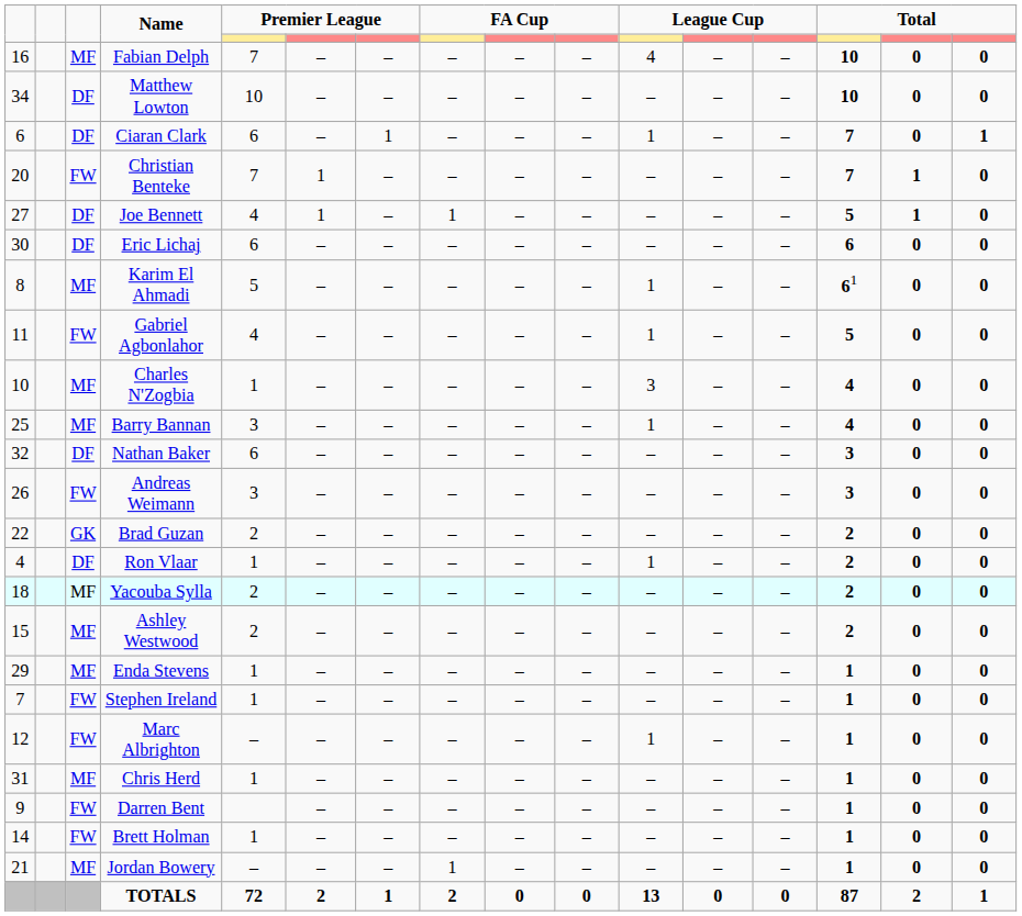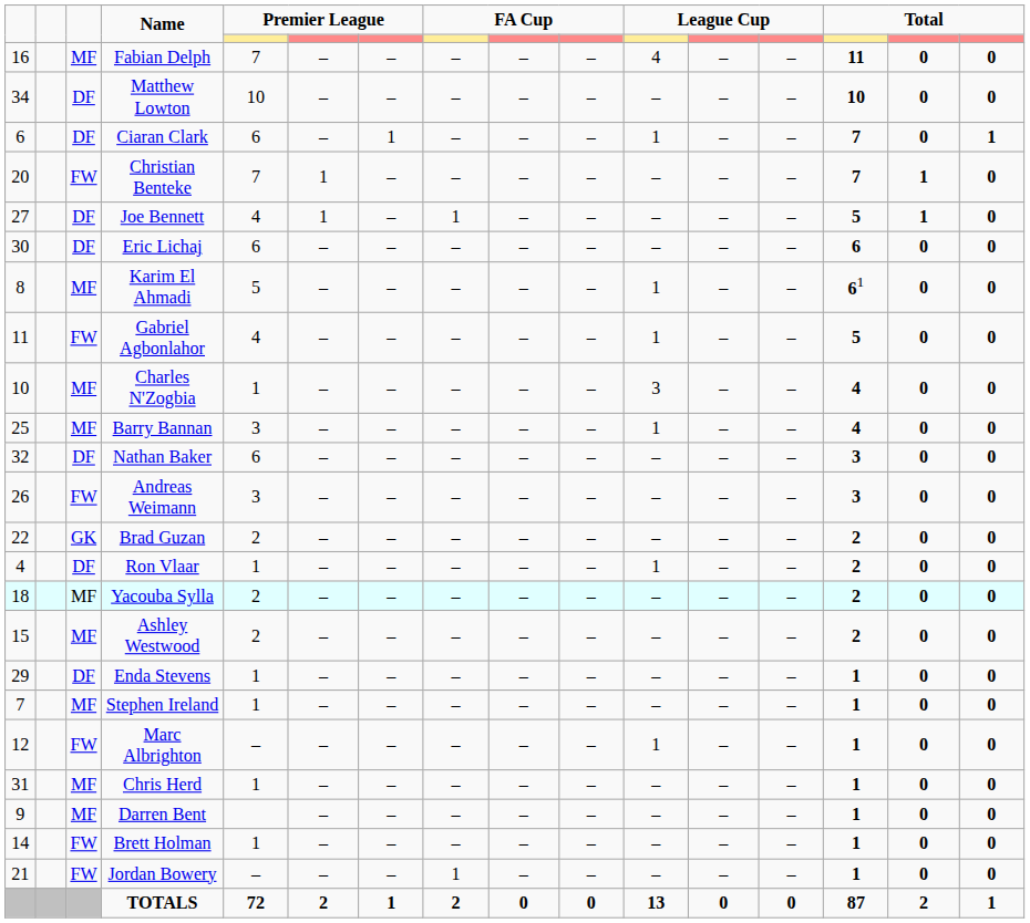 <table class="wikitable" style="font-size: 95%; text-align: center;">
 <tr>
 <td rowspan="2" style="width:3%; text-align:center;"><strong></strong></td>
 <td rowspan="2" style="width:3%; text-align:center;"><strong></strong></td>
 <td rowspan="2" style="width:3%; text-align:center;"><strong></strong></td>
 <td rowspan="2" style="width:12%; text-align:center;"><strong>Name</strong></td>
 <td colspan="3" style="text-align:center;"><strong>Premier League</strong></td>
 <td colspan="3" style="text-align:center;"><strong>FA Cup</strong></td>
 <td colspan="3" style="text-align:center;"><strong>League Cup</strong></td>
 <td colspan="3" style="text-align:center;"><strong>Total</strong></td>
 </tr>
 <tr>
 <th style="width:25px; background:#fe9;"></th>
 <th style="width:28px; background:#ff8888;"></th>
 <th style="width:25px; background:#ff8888;"></th>
 <th style="width:25px; background:#fe9;"></th>
 <th style="width:28px; background:#ff8888;"></th>
 <th style="width:25px; background:#ff8888;"></th>
 <th style="width:25px; background:#fe9;"></th>
 <th style="width:28px; background:#ff8888;"></th>
 <th style="width:25px; background:#ff8888;"></th>
 <th style="width:25px; background:#fe9;"></th>
 <th style="width:28px; background:#ff8888;"></th>
 <th style="width:25px; background:#ff8888;"></th>
 </tr>
 <tr>
 <td>16</td>
 <td></td>
 <td><a href='#'>MF</a></td>
 <td><a href='#'>Fabian Delph</a></td>
 <td>7</td>
 <td>–</td>
 <td>–</td>
 <td>–</td>
 <td>–</td>
 <td>–</td>
 <td>4</td>
 <td>–</td>
 <td>–</td>
-<td><strong>10</strong></td>
+<td><strong>11</strong></td>
 <td><strong>0</strong></td>
 <td><strong>0</strong></td>
 </tr>
 <tr>
 <td>34</td>
 <td></td>
 <td><a href='#'>DF</a></td>
 <td><a href='#'>Matthew Lowton</a></td>
 <td>10</td>
 <td>–</td>
 <td>–</td>
 <td>–</td>
 <td>–</td>
 <td>–</td>
 <td>–</td>
 <td>–</td>
 <td>–</td>
 <td><strong>10</strong></td>
 <td><strong>0</strong></td>
 <td><strong>0</strong></td>
 </tr>
 <tr>
 <td>6</td>
 <td></td>
 <td><a href='#'>DF</a></td>
 <td><a href='#'>Ciaran Clark</a></td>
 <td>6</td>
 <td>–</td>
 <td>1</td>
 <td>–</td>
 <td>–</td>
 <td>–</td>
 <td>1</td>
 <td>–</td>
 <td>–</td>
 <td><strong>7</strong></td>
 <td><strong>0</strong></td>
 <td><strong>1</strong></td>
 </tr>
 <tr>
 <td>20</td>
 <td></td>
 <td><a href='#'>FW</a></td>
 <td><a href='#'>Christian Benteke</a></td>
 <td>7</td>
 <td>1</td>
 <td>–</td>
 <td>–</td>
 <td>–</td>
 <td>–</td>
 <td>–</td>
 <td>–</td>
 <td>–</td>
 <td><strong>7</strong></td>
 <td><strong>1</strong></td>
 <td><strong>0</strong></td>
 </tr>
 <tr>
 <td>27</td>
 <td></td>
 <td><a href='#'>DF</a></td>
 <td><a href='#'>Joe Bennett</a></td>
 <td>4</td>
 <td>1</td>
 <td>–</td>
 <td>1</td>
 <td>–</td>
 <td>–</td>
 <td>–</td>
 <td>–</td>
 <td>–</td>
 <td><strong>5</strong></td>
 <td><strong>1</strong></td>
 <td><strong>0</strong></td>
 </tr>
 <tr>
 <td>30</td>
 <td></td>
 <td><a href='#'>DF</a></td>
 <td><a href='#'>Eric Lichaj</a></td>
 <td>6</td>
 <td>–</td>
 <td>–</td>
 <td>–</td>
 <td>–</td>
 <td>–</td>
 <td>–</td>
 <td>–</td>
 <td>–</td>
 <td><strong>6</strong></td>
 <td><strong>0</strong></td>
 <td><strong>0</strong></td>
 </tr>
 <tr>
 <td>8</td>
 <td></td>
 <td><a href='#'>MF</a></td>
 <td><a href='#'>Karim El Ahmadi</a></td>
 <td>5</td>
 <td>–</td>
 <td>–</td>
 <td>–</td>
 <td>–</td>
 <td>–</td>
 <td>1</td>
 <td>–</td>
 <td>–</td>
 <td><strong>6</strong><sup>1</sup></td>
 <td><strong>0</strong></td>
 <td><strong>0</strong></td>
 </tr>
 <tr>
 <td>11</td>
 <td></td>
 <td><a href='#'>FW</a></td>
 <td><a href='#'>Gabriel Agbonlahor</a></td>
 <td>4</td>
 <td>–</td>
 <td>–</td>
 <td>–</td>
 <td>–</td>
 <td>–</td>
 <td>1</td>
 <td>–</td>
 <td>–</td>
 <td><strong>5</strong></td>
 <td><strong>0</strong></td>
 <td><strong>0</strong></td>
 </tr>
 <tr>
 <td>10</td>
 <td></td>
 <td><a href='#'>MF</a></td>
 <td><a href='#'>Charles N'Zogbia</a></td>
 <td>1</td>
 <td>–</td>
 <td>–</td>
 <td>–</td>
 <td>–</td>
 <td>–</td>
 <td>3</td>
 <td>–</td>
 <td>–</td>
 <td><strong>4</strong></td>
 <td><strong>0</strong></td>
 <td><strong>0</strong></td>
 </tr>
 <tr>
 <td>25</td>
 <td></td>
 <td><a href='#'>MF</a></td>
 <td><a href='#'>Barry Bannan</a></td>
 <td>3</td>
 <td>–</td>
 <td>–</td>
 <td>–</td>
 <td>–</td>
 <td>–</td>
 <td>1</td>
 <td>–</td>
 <td>–</td>
 <td><strong>4</strong></td>
 <td><strong>0</strong></td>
 <td><strong>0</strong></td>
 </tr>
 <tr>
 <td>32</td>
 <td></td>
 <td><a href='#'>DF</a></td>
 <td><a href='#'>Nathan Baker</a></td>
 <td>6</td>
 <td>–</td>
 <td>–</td>
 <td>–</td>
 <td>–</td>
 <td>–</td>
 <td>–</td>
 <td>–</td>
 <td>–</td>
 <td><strong>3</strong></td>
 <td><strong>0</strong></td>
 <td><strong>0</strong></td>
 </tr>
 <tr>
 <td>26</td>
 <td></td>
 <td><a href='#'>FW</a></td>
 <td><a href='#'>Andreas Weimann</a></td>
 <td>3</td>
 <td>–</td>
 <td>–</td>
 <td>–</td>
 <td>–</td>
 <td>–</td>
 <td>–</td>
 <td>–</td>
 <td>–</td>
 <td><strong>3</strong></td>
 <td><strong>0</strong></td>
 <td><strong>0</strong></td>
 </tr>
 <tr>
 <td>22</td>
 <td></td>
 <td><a href='#'>GK</a></td>
 <td><a href='#'>Brad Guzan</a></td>
 <td>2</td>
 <td>–</td>
 <td>–</td>
 <td>–</td>
 <td>–</td>
 <td>–</td>
 <td>–</td>
 <td>–</td>
 <td>–</td>
 <td><strong>2</strong></td>
 <td><strong>0</strong></td>
 <td><strong>0</strong></td>
 </tr>
 <tr>
 <td>4</td>
 <td></td>
 <td><a href='#'>DF</a></td>
 <td><a href='#'>Ron Vlaar</a></td>
 <td>1</td>
 <td>–</td>
 <td>–</td>
 <td>–</td>
 <td>–</td>
 <td>–</td>
 <td>1</td>
 <td>–</td>
 <td>–</td>
 <td><strong>2</strong></td>
 <td><strong>0</strong></td>
 <td><strong>0</strong></td>
 </tr>
 <tr>
 <td bgcolor="#E0FFFF">18</td>
 <td bgcolor="#E0FFFF"></td>
 <td bgcolor="#E0FFFF">MF</td>
 <td bgcolor="#E0FFFF"><a href='#'>Yacouba Sylla</a></td>
 <td bgcolor="#E0FFFF">2</td>
 <td bgcolor="#E0FFFF">–</td>
 <td bgcolor="#E0FFFF">–</td>
 <td bgcolor="#E0FFFF">–</td>
 <td bgcolor="#E0FFFF">–</td>
 <td bgcolor="#E0FFFF">–</td>
 <td bgcolor="#E0FFFF">–</td>
 <td bgcolor="#E0FFFF">–</td>
 <td bgcolor="#E0FFFF">–</td>
 <td bgcolor="#E0FFFF"><strong>2</strong></td>
 <td bgcolor="#E0FFFF"><strong>0</strong></td>
 <td bgcolor="#E0FFFF"><strong>0</strong></td>
 </tr>
 <tr>
 <td>15</td>
 <td></td>
 <td><a href='#'>MF</a></td>
 <td><a href='#'>Ashley Westwood</a></td>
 <td>2</td>
 <td>–</td>
 <td>–</td>
 <td>–</td>
 <td>–</td>
 <td>–</td>
 <td>–</td>
 <td>–</td>
 <td>–</td>
 <td><strong>2</strong></td>
 <td><strong>0</strong></td>
 <td><strong>0</strong></td>
 </tr>
 <tr>
 <td>29</td>
 <td></td>
-<td><a href='#'>MF</a></td>
+<td><a href='#'>DF</a></td>
 <td><a href='#'>Enda Stevens</a></td>
 <td>1</td>
 <td>–</td>
 <td>–</td>
 <td>–</td>
 <td>–</td>
 <td>–</td>
 <td>–</td>
 <td>–</td>
 <td>–</td>
 <td><strong>1</strong></td>
 <td><strong>0</strong></td>
 <td><strong>0</strong></td>
 </tr>
 <tr>
 <td>7</td>
 <td></td>
-<td><a href='#'>FW</a></td>
+<td><a href='#'>MF</a></td>
 <td><a href='#'>Stephen Ireland</a></td>
 <td>1</td>
 <td>–</td>
 <td>–</td>
 <td>–</td>
 <td>–</td>
 <td>–</td>
 <td>–</td>
 <td>–</td>
 <td>–</td>
 <td><strong>1</strong></td>
 <td><strong>0</strong></td>
 <td><strong>0</strong></td>
 </tr>
 <tr>
 <td>12</td>
 <td></td>
 <td><a href='#'>FW</a></td>
 <td><a href='#'>Marc Albrighton</a></td>
 <td>–</td>
 <td>–</td>
 <td>–</td>
 <td>–</td>
 <td>–</td>
 <td>–</td>
 <td>1</td>
 <td>–</td>
 <td>–</td>
 <td><strong>1</strong></td>
 <td><strong>0</strong></td>
 <td><strong>0</strong></td>
 </tr>
 <tr>
 <td>31</td>
 <td></td>
 <td><a href='#'>MF</a></td>
 <td><a href='#'>Chris Herd</a></td>
 <td>1</td>
 <td>–</td>
 <td>–</td>
 <td>–</td>
 <td>–</td>
 <td>–</td>
 <td>–</td>
 <td>–</td>
 <td>–</td>
 <td><strong>1</strong></td>
 <td><strong>0</strong></td>
 <td><strong>0</strong></td>
 </tr>
 <tr>
 <td>9</td>
 <td></td>
-<td><a href='#'>FW</a></td>
+<td><a href='#'>MF</a></td>
 <td><a href='#'>Darren Bent</a></td>
 <td></td>
 <td>–</td>
 <td>–</td>
 <td>–</td>
 <td>–</td>
 <td>–</td>
 <td>–</td>
 <td>–</td>
 <td>–</td>
 <td><strong>1</strong></td>
 <td><strong>0</strong></td>
 <td><strong>0</strong></td>
 </tr>
 <tr>
 <td>14</td>
 <td></td>
 <td><a href='#'>FW</a></td>
 <td><a href='#'>Brett Holman</a></td>
 <td>1</td>
 <td>–</td>
 <td>–</td>
 <td>–</td>
 <td>–</td>
 <td>–</td>
 <td>–</td>
 <td>–</td>
 <td>–</td>
 <td><strong>1</strong></td>
 <td><strong>0</strong></td>
 <td><strong>0</strong></td>
 </tr>
 <tr>
 <td>21</td>
 <td></td>
-<td><a href='#'>MF</a></td>
+<td><a href='#'>FW</a></td>
 <td><a href='#'>Jordan Bowery</a></td>
 <td>–</td>
 <td>–</td>
 <td>–</td>
 <td>1</td>
 <td>–</td>
 <td>–</td>
 <td>–</td>
 <td>–</td>
 <td>–</td>
 <td><strong>1</strong></td>
 <td><strong>0</strong></td>
 <td><strong>0</strong></td>
 </tr>
 <tr>
 <th style="background:silver;"></th>
 <th style="background:silver;"></th>
 <th style="background:silver;"></th>
 <td><strong>TOTALS</strong></td>
 <td><strong>72</strong></td>
 <td><strong>2</strong></td>
 <td><strong>1</strong></td>
 <td><strong>2</strong></td>
 <td><strong>0</strong></td>
 <td><strong>0</strong></td>
 <td><strong>13</strong></td>
 <td><strong>0</strong></td>
 <td><strong>0</strong></td>
 <td><strong>87</strong></td>
 <td><strong>2</strong></td>
 <td><strong>1</strong></td>
 </tr>
 </table>
